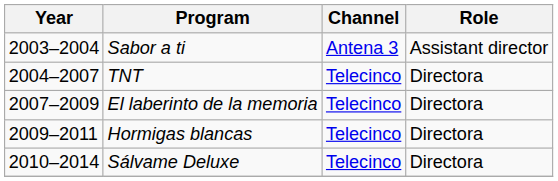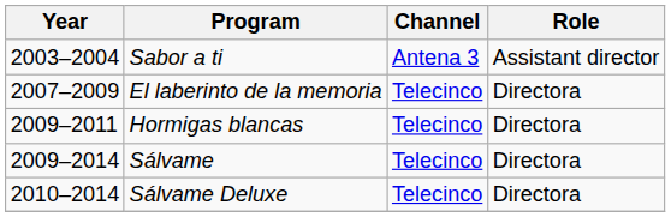 <table class="wikitable">
 <tr>
 <th>Year</th>
 <th>Program</th>
 <th>Channel</th>
 <th>Role</th>
 </tr>
 <tr>
 <td>2003–2004</td>
 <td><em>Sabor a ti</em></td>
 <td><a href='#'>Antena 3</a></td>
 <td>Assistant director</td>
 </tr>
 <tr>
-<td>2004–2007</td>
-<td><em>TNT</em></td>
-<td><a href='#'>Telecinco</a></td>
-<td>Directora</td>
-</tr>
-<tr>
 <td>2007–2009</td>
 <td><em>El laberinto de la memoria </em></td>
 <td><a href='#'>Telecinco</a></td>
 <td>Directora</td>
 </tr>
 <tr>
 <td>2009–2011</td>
 <td><em>Hormigas blancas </em></td>
 <td><a href='#'>Telecinco</a></td>
 <td>Directora</td>
 </tr>
 <tr>
+<td>2009–2014</td>
+<td><em>Sálvame </em></td>
+<td><a href='#'>Telecinco</a></td>
+<td>Directora</td>
+</tr>
+<tr>
 <td>2010–2014</td>
 <td><em>Sálvame Deluxe </em></td>
 <td><a href='#'>Telecinco</a></td>
 <td>Directora</td>
 </tr>
 <tr>
 </tr>
 </table>
